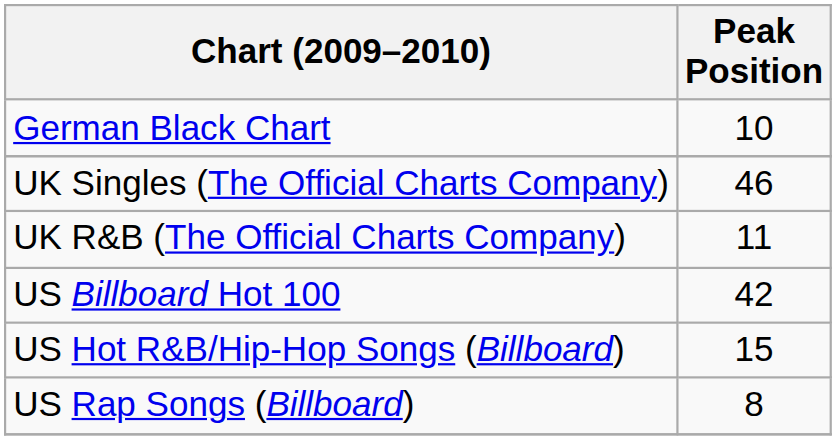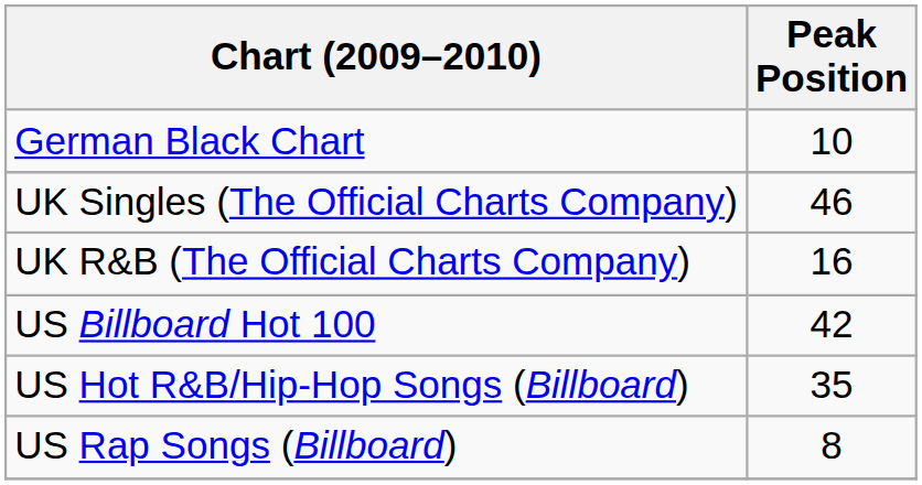 <table class="wikitable">
 <tr>
 <th align="left">Chart (2009–2010)</th>
 <th align="left">Peak<br>Position</th>
 </tr>
 <tr>
 <td align="left"><a href='#'>German Black Chart</a></td>
 <td align="center">10</td>
 </tr>
 <tr>
 </tr>
 <tr>
 <td align="left">UK Singles (<a href='#'>The Official Charts Company</a>)</td>
 <td align="center">46</td>
 </tr>
 <tr>
 <td align="left">UK R&B (<a href='#'>The Official Charts Company</a>)</td>
-<td align="center">11</td>
+<td align="center">16</td>
 </tr>
 <tr>
 <td align="left">US <a href='#'><em>Billboard</em> Hot 100</a></td>
 <td align="center">42</td>
 </tr>
 <tr>
 <td align="left">US <a href='#'>Hot R&B/Hip-Hop Songs</a> (<a href='#'><em>Billboard</em></a>)</td>
-<td align="center">15</td>
+<td align="center">35</td>
 </tr>
 <tr>
 <td align="left">US <a href='#'>Rap Songs</a> (<a href='#'><em>Billboard</em></a>)</td>
 <td align="center">8</td>
 </tr>
 <tr>
 </tr>
 </table>
